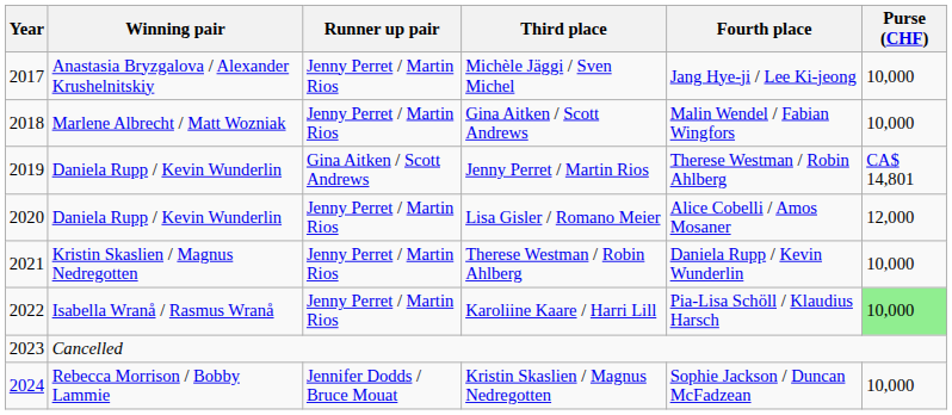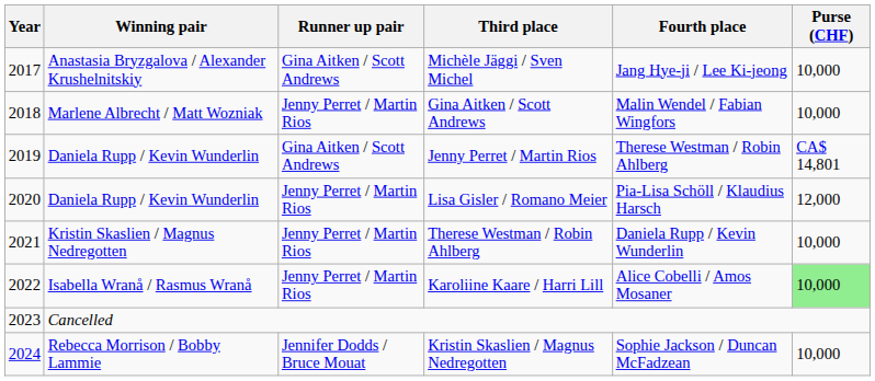 <table class="wikitable">
 <tr>
 <th scope="col">Year</th>
 <th scope="col">Winning pair</th>
 <th scope="col">Runner up pair</th>
 <th scope="col">Third place</th>
 <th scope="col">Fourth place</th>
 <th scope="col">Purse (<a href='#'>CHF</a>)</th>
 </tr>
 <tr>
 <td>2017</td>
 <td> <a href='#'>Anastasia Bryzgalova</a> / <a href='#'>Alexander Krushelnitskiy</a></td>
-<td> <a href='#'>Jenny Perret</a> / <a href='#'>Martin Rios</a></td>
+<td> <a href='#'>Gina Aitken</a> / <a href='#'>Scott Andrews</a></td>
 <td> <a href='#'>Michèle Jäggi</a> / <a href='#'>Sven Michel</a></td>
 <td> <a href='#'>Jang Hye-ji</a> / <a href='#'>Lee Ki-jeong</a></td>
 <td>10,000</td>
 </tr>
 <tr>
 <td>2018</td>
 <td> <a href='#'>Marlene Albrecht</a> /  <a href='#'>Matt Wozniak</a></td>
 <td> <a href='#'>Jenny Perret</a> / <a href='#'>Martin Rios</a></td>
 <td> <a href='#'>Gina Aitken</a> / <a href='#'>Scott Andrews</a></td>
 <td> <a href='#'>Malin Wendel</a> / <a href='#'>Fabian Wingfors</a></td>
 <td>10,000</td>
 </tr>
 <tr>
 <td>2019</td>
 <td> <a href='#'>Daniela Rupp</a> / <a href='#'>Kevin Wunderlin</a></td>
 <td> <a href='#'>Gina Aitken</a> / <a href='#'>Scott Andrews</a></td>
 <td> <a href='#'>Jenny Perret</a> / <a href='#'>Martin Rios</a></td>
 <td> <a href='#'>Therese Westman</a> / <a href='#'>Robin Ahlberg</a></td>
 <td><a href='#'>CA$</a> 14,801</td>
 </tr>
 <tr>
 <td>2020</td>
 <td> <a href='#'>Daniela Rupp</a> / <a href='#'>Kevin Wunderlin</a></td>
 <td> <a href='#'>Jenny Perret</a> / <a href='#'>Martin Rios</a></td>
 <td> <a href='#'>Lisa Gisler</a> / <a href='#'>Romano Meier</a></td>
-<td> <a href='#'>Alice Cobelli</a> / <a href='#'>Amos Mosaner</a></td>
+<td> <a href='#'>Pia-Lisa Schöll</a> / <a href='#'>Klaudius Harsch</a></td>
 <td>12,000</td>
 </tr>
 <tr>
 <td>2021</td>
 <td> <a href='#'>Kristin Skaslien</a> / <a href='#'>Magnus Nedregotten</a></td>
 <td> <a href='#'>Jenny Perret</a> / <a href='#'>Martin Rios</a></td>
 <td> <a href='#'>Therese Westman</a> / <a href='#'>Robin Ahlberg</a></td>
 <td> <a href='#'>Daniela Rupp</a> / <a href='#'>Kevin Wunderlin</a></td>
 <td>10,000</td>
 </tr>
 <tr>
 <td>2022</td>
 <td> <a href='#'>Isabella Wranå</a> / <a href='#'>Rasmus Wranå</a></td>
 <td> <a href='#'>Jenny Perret</a> / <a href='#'>Martin Rios</a></td>
 <td> <a href='#'>Karoliine Kaare</a> / <a href='#'>Harri Lill</a></td>
-<td> <a href='#'>Pia-Lisa Schöll</a> / <a href='#'>Klaudius Harsch</a></td>
+<td> <a href='#'>Alice Cobelli</a> / <a href='#'>Amos Mosaner</a></td>
 <td style="background: lightgreen;">10,000</td>
 </tr>
 <tr>
 <td>2023</td>
 <td colspan="5"><em>Cancelled</em></td>
 </tr>
 <tr>
 <td><a href='#'>2024</a></td>
 <td> <a href='#'>Rebecca Morrison</a> / <a href='#'>Bobby Lammie</a></td>
 <td> <a href='#'>Jennifer Dodds</a> / <a href='#'>Bruce Mouat</a></td>
 <td> <a href='#'>Kristin Skaslien</a> / <a href='#'>Magnus Nedregotten</a></td>
 <td> <a href='#'>Sophie Jackson</a> / <a href='#'>Duncan McFadzean</a></td>
 <td>10,000</td>
 </tr>
 </table>
